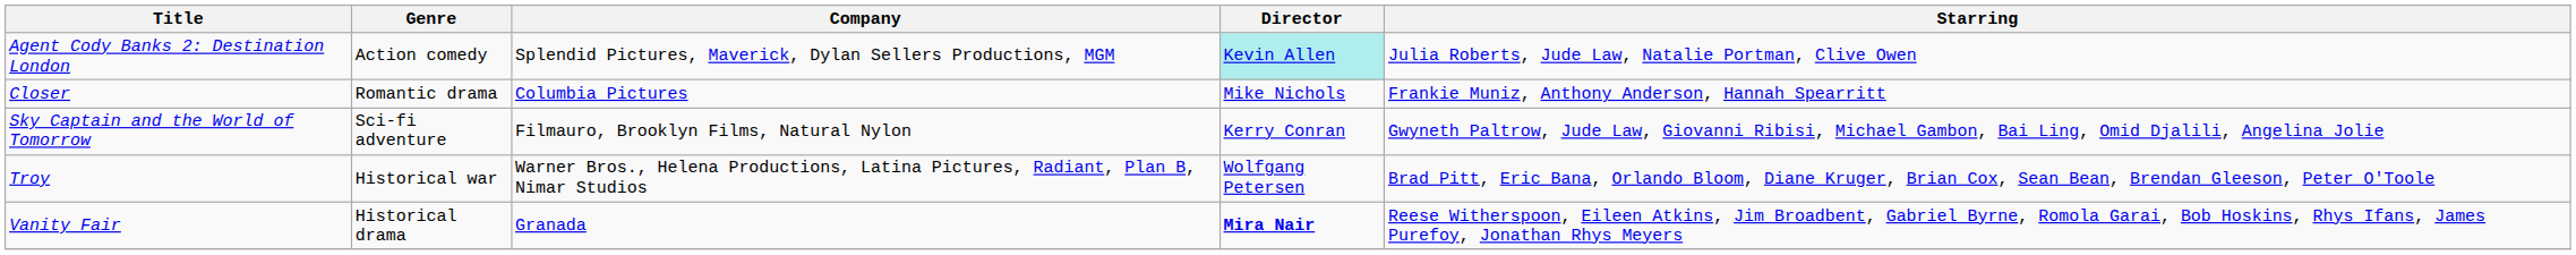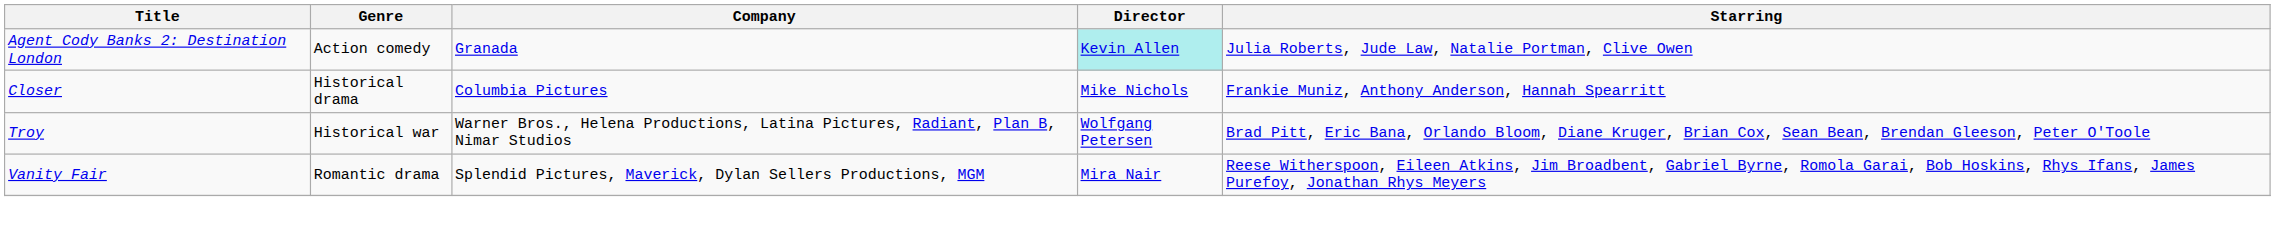 <table class="wikitable unsortable">
 <tr>
 <th>Title</th>
 <th>Genre</th>
 <th>Company</th>
 <th>Director</th>
 <th>Starring</th>
 </tr>
 <tr>
 <td><em><a href='#'>Agent Cody Banks 2: Destination London</a></em></td>
 <td>Action comedy</td>
-<td>Splendid Pictures, <a href='#'>Maverick</a>, Dylan Sellers Productions, <a href='#'>MGM</a></td>
+<td><a href='#'>Granada</a></td>
 <td style="background: paleturquoise;"><a href='#'>Kevin Allen</a></td>
 <td><a href='#'>Julia Roberts</a>, <a href='#'>Jude Law</a>, <a href='#'>Natalie Portman</a>, <a href='#'>Clive Owen</a></td>
 </tr>
 <tr>
 <td><em><a href='#'>Closer</a></em></td>
-<td>Romantic drama</td>
+<td>Historical drama</td>
 <td><a href='#'>Columbia Pictures</a></td>
 <td><a href='#'>Mike Nichols</a></td>
 <td><a href='#'>Frankie Muniz</a>, <a href='#'>Anthony Anderson</a>, <a href='#'>Hannah Spearritt</a></td>
-</tr>
-<tr>
-<td><em><a href='#'>Sky Captain and the World of Tomorrow</a></em></td>
-<td>Sci-fi adventure</td>
-<td>Filmauro, Brooklyn Films, Natural Nylon</td>
-<td><a href='#'>Kerry Conran</a></td>
-<td><a href='#'>Gwyneth Paltrow</a>, <a href='#'>Jude Law</a>, <a href='#'>Giovanni Ribisi</a>, <a href='#'>Michael Gambon</a>, <a href='#'>Bai Ling</a>, <a href='#'>Omid Djalili</a>, <a href='#'>Angelina Jolie</a></td>
 </tr>
 <tr>
 <td><em><a href='#'>Troy</a></em></td>
 <td>Historical war</td>
 <td>Warner Bros., Helena Productions, Latina Pictures, <a href='#'>Radiant</a>, <a href='#'>Plan B</a>, Nimar Studios</td>
 <td><a href='#'>Wolfgang Petersen</a></td>
 <td><a href='#'>Brad Pitt</a>, <a href='#'>Eric Bana</a>, <a href='#'>Orlando Bloom</a>, <a href='#'>Diane Kruger</a>, <a href='#'>Brian Cox</a>, <a href='#'>Sean Bean</a>, <a href='#'>Brendan Gleeson</a>, <a href='#'>Peter O'Toole</a></td>
 </tr>
 <tr>
 <td><em><a href='#'>Vanity Fair</a></em></td>
-<td>Historical drama</td>
-<td><a href='#'>Granada</a></td>
-<td><strong><a href='#'>Mira Nair</a></strong></td>
+<td>Romantic drama</td>
+<td>Splendid Pictures, <a href='#'>Maverick</a>, Dylan Sellers Productions, <a href='#'>MGM</a></td>
+<td><a href='#'>Mira Nair</a></td>
 <td><a href='#'>Reese Witherspoon</a>, <a href='#'>Eileen Atkins</a>, <a href='#'>Jim Broadbent</a>, <a href='#'>Gabriel Byrne</a>, <a href='#'>Romola Garai</a>, <a href='#'>Bob Hoskins</a>, <a href='#'>Rhys Ifans</a>, <a href='#'>James Purefoy</a>, <a href='#'>Jonathan Rhys Meyers</a></td>
 </tr>
 <tr>
 </tr>
 </table>
